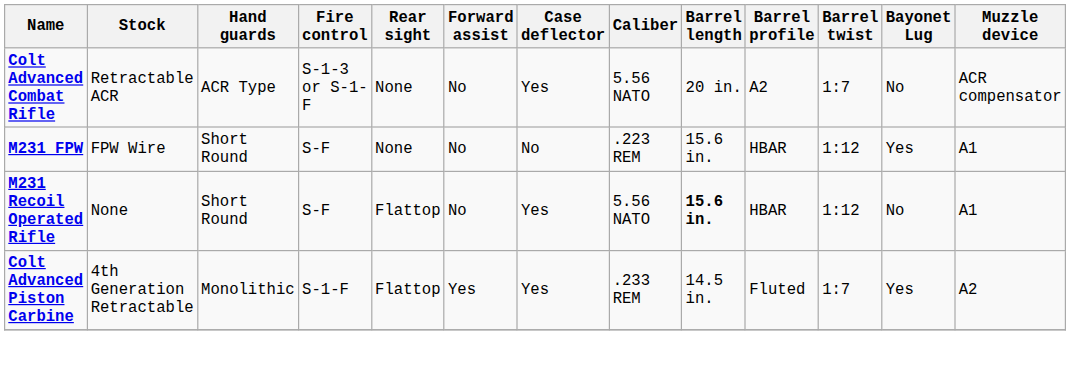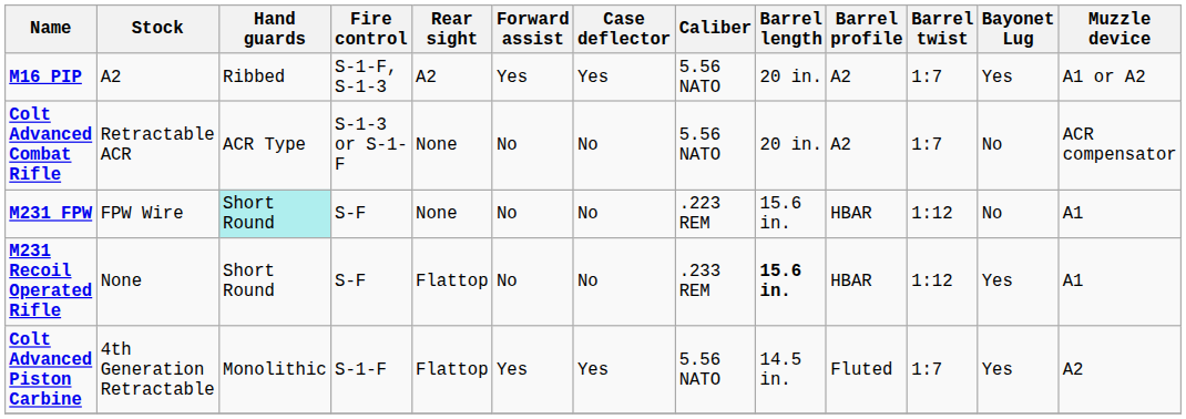 <table class="wikitable">
 <tr>
 <th>Name</th>
 <th>Stock</th>
 <th>Hand guards</th>
 <th>Fire control</th>
 <th>Rear sight</th>
 <th>Forward assist</th>
 <th>Case deflector</th>
 <th>Caliber</th>
 <th>Barrel length</th>
 <th>Barrel profile</th>
 <th>Barrel twist</th>
 <th>Bayonet Lug</th>
 <th>Muzzle device</th>
 </tr>
 <tr>
+<td><strong><a href='#'>M16 PIP</a></strong></td>
+<td>A2</td>
+<td>Ribbed</td>
+<td>S-1-F, S-1-3</td>
+<td>A2</td>
+<td>Yes</td>
+<td>Yes</td>
+<td>5.56 NATO</td>
+<td>20 in.</td>
+<td>A2</td>
+<td>1:7</td>
+<td>Yes</td>
+<td>A1 or A2</td>
+</tr>
+<tr>
 <td><strong><a href='#'>Colt Advanced Combat Rifle</a></strong></td>
 <td>Retractable ACR</td>
 <td>ACR Type</td>
 <td>S-1-3 or S-1-F</td>
 <td>None</td>
 <td>No</td>
-<td>Yes</td>
+<td>No</td>
 <td>5.56 NATO</td>
 <td>20 in.</td>
 <td>A2</td>
 <td>1:7</td>
 <td>No</td>
 <td>ACR compensator</td>
 </tr>
 <tr>
 <td><strong><a href='#'>M231 FPW</a></strong></td>
 <td>FPW Wire</td>
-<td>Short Round</td>
+<td style="background: paleturquoise;">Short Round</td>
 <td>S-F</td>
 <td>None</td>
 <td>No</td>
 <td>No</td>
 <td>.223 REM</td>
 <td>15.6 in.</td>
 <td>HBAR</td>
 <td>1:12</td>
-<td>Yes</td>
+<td>No</td>
 <td>A1</td>
 </tr>
 <tr>
 <td><strong><a href='#'>M231 Recoil Operated Rifle</a></strong></td>
 <td>None</td>
 <td>Short Round</td>
 <td>S-F</td>
 <td>Flattop</td>
 <td>No</td>
-<td>Yes</td>
-<td>5.56 NATO</td>
+<td>No</td>
+<td>.233 REM</td>
 <td><strong>15.6 in.</strong></td>
 <td>HBAR</td>
 <td>1:12</td>
-<td>No</td>
+<td>Yes</td>
 <td>A1</td>
 </tr>
 <tr>
 <td><strong><a href='#'>Colt Advanced Piston Carbine</a></strong></td>
 <td>4th Generation Retractable</td>
 <td>Monolithic</td>
 <td>S-1-F</td>
 <td>Flattop</td>
 <td>Yes</td>
 <td>Yes</td>
-<td>.233 REM</td>
+<td>5.56 NATO</td>
 <td>14.5 in.</td>
 <td>Fluted</td>
 <td>1:7</td>
 <td>Yes</td>
 <td>A2</td>
 </tr>
 <tr>
 </tr>
 </table>
